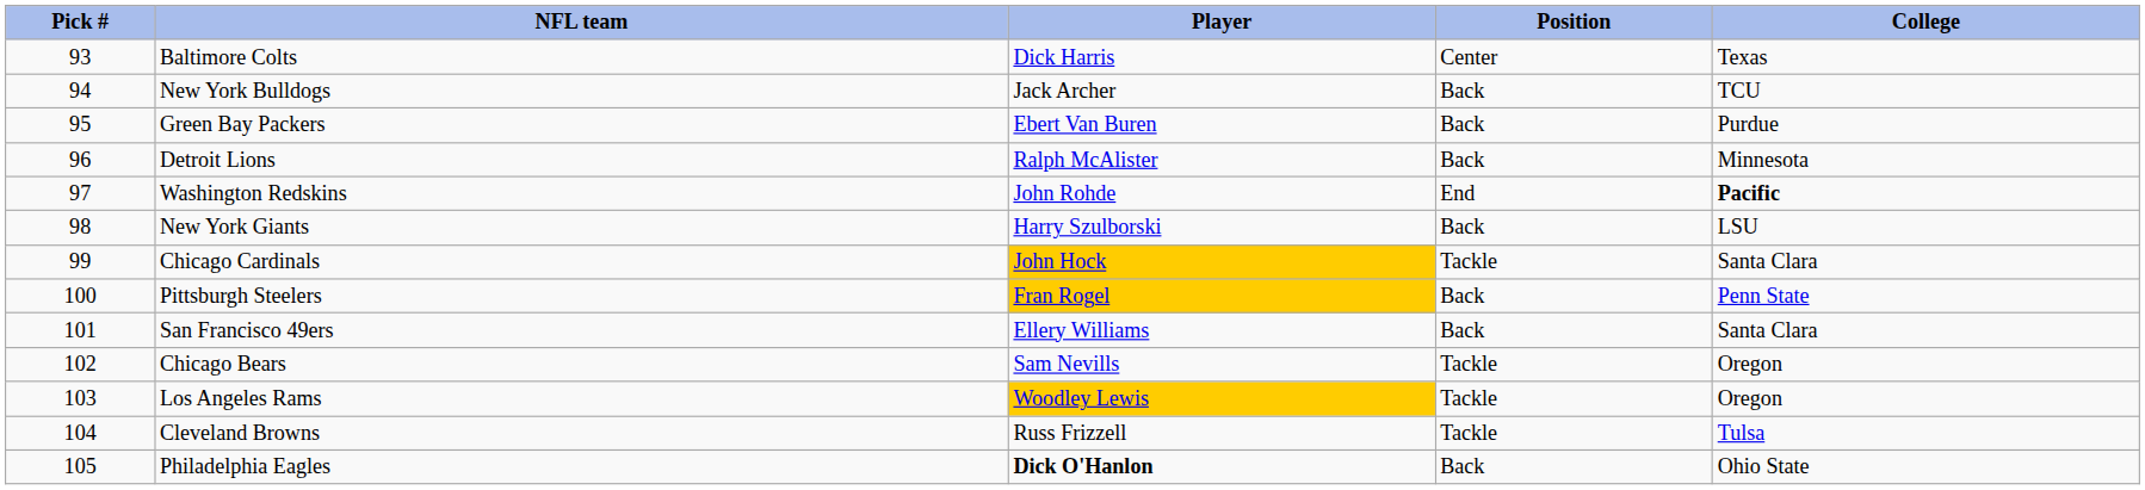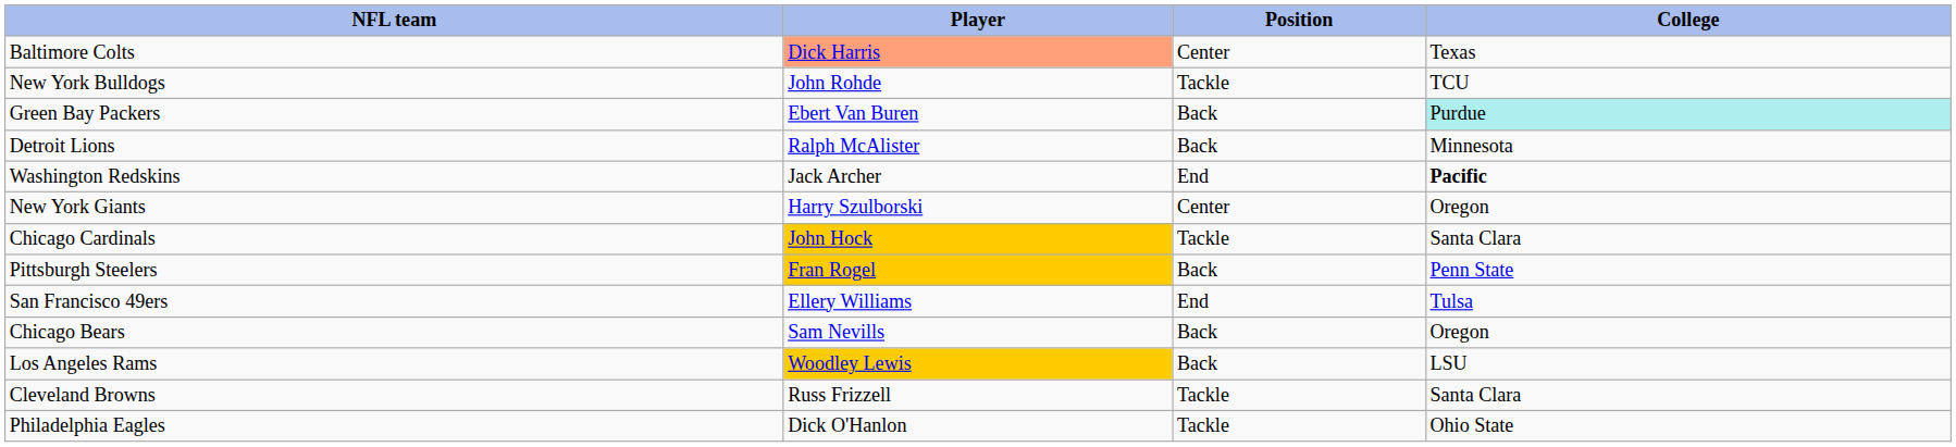 <table class="wikitable sortable sortable" style="width: 100%">
 <tr>
-<th style="background:#A8BDEC;" width=7%>Pick #</th>
 <th width=40% style="background:#A8BDEC;">NFL team</th>
 <th width=20% style="background:#A8BDEC;">Player</th>
 <th width=13% style="background:#A8BDEC;">Position</th>
 <th style="background:#A8BDEC;">College</th>
 </tr>
 <tr>
-<td align=center>93</td>
 <td>Baltimore Colts</td>
-<td><a href='#'>Dick Harris</a></td>
+<td style="background: lightsalmon;"><a href='#'>Dick Harris</a></td>
 <td>Center</td>
 <td>Texas</td>
 </tr>
 <tr>
-<td align=center>94</td>
 <td>New York Bulldogs</td>
-<td>Jack Archer</td>
-<td>Back</td>
+<td><a href='#'>John Rohde</a></td>
+<td>Tackle</td>
 <td>TCU</td>
 </tr>
 <tr>
-<td align=center>95</td>
 <td>Green Bay Packers</td>
 <td><a href='#'>Ebert Van Buren</a></td>
 <td>Back</td>
-<td>Purdue</td>
+<td style="background: paleturquoise;">Purdue</td>
 </tr>
 <tr>
-<td align=center>96</td>
 <td>Detroit Lions</td>
 <td><a href='#'>Ralph McAlister</a></td>
 <td>Back</td>
 <td>Minnesota</td>
 </tr>
 <tr>
-<td align=center>97</td>
 <td>Washington Redskins</td>
-<td><a href='#'>John Rohde</a></td>
+<td>Jack Archer</td>
 <td>End</td>
 <td><strong>Pacific</strong></td>
 </tr>
 <tr>
-<td align=center>98</td>
 <td>New York Giants</td>
 <td><a href='#'>Harry Szulborski</a></td>
-<td>Back</td>
-<td>LSU</td>
+<td>Center</td>
+<td>Oregon</td>
 </tr>
 <tr>
-<td align=center>99</td>
 <td>Chicago Cardinals</td>
 <td bgcolor="#FFCC00"><a href='#'>John Hock</a></td>
 <td>Tackle</td>
 <td>Santa Clara</td>
 </tr>
 <tr>
-<td align=center>100</td>
 <td>Pittsburgh Steelers</td>
 <td bgcolor="#FFCC00"><a href='#'>Fran Rogel</a></td>
 <td>Back</td>
 <td><a href='#'>Penn State</a></td>
 </tr>
 <tr>
-<td align=center>101</td>
 <td>San Francisco 49ers</td>
 <td><a href='#'>Ellery Williams</a></td>
+<td>End</td>
+<td><a href='#'>Tulsa</a></td>
+</tr>
+<tr>
+<td>Chicago Bears</td>
+<td><a href='#'>Sam Nevills</a></td>
 <td>Back</td>
+<td>Oregon</td>
+</tr>
+<tr>
+<td>Los Angeles Rams</td>
+<td bgcolor="#FFCC00"><a href='#'>Woodley Lewis</a></td>
+<td>Back</td>
+<td>LSU</td>
+</tr>
+<tr>
+<td>Cleveland Browns</td>
+<td>Russ Frizzell</td>
+<td>Tackle</td>
 <td>Santa Clara</td>
 </tr>
 <tr>
-<td align=center>102</td>
-<td>Chicago Bears</td>
-<td><a href='#'>Sam Nevills</a></td>
+<td>Philadelphia Eagles</td>
+<td>Dick O'Hanlon</td>
 <td>Tackle</td>
-<td>Oregon</td>
-</tr>
-<tr>
-<td align=center>103</td>
-<td>Los Angeles Rams</td>
-<td bgcolor="#FFCC00"><a href='#'>Woodley Lewis</a></td>
-<td>Tackle</td>
-<td>Oregon</td>
-</tr>
-<tr>
-<td align=center>104</td>
-<td>Cleveland Browns</td>
-<td>Russ Frizzell</td>
-<td>Tackle</td>
-<td><a href='#'>Tulsa</a></td>
-</tr>
-<tr>
-<td align=center>105</td>
-<td>Philadelphia Eagles</td>
-<td><strong>Dick O'Hanlon</strong></td>
-<td>Back</td>
 <td>Ohio State</td>
 </tr>
 </table>
